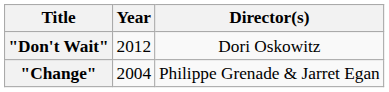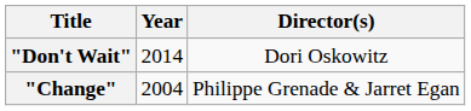 <table class="wikitable plainrowheaders" style="text-align:center;">
 <tr>
 <th scope="col">Title</th>
 <th scope="col">Year</th>
 <th scope="col">Director(s)</th>
 </tr>
 <tr>
 <th scope="row">"Don't Wait"</th>
-<td>2012</td>
+<td>2014</td>
 <td>Dori Oskowitz</td>
 </tr>
 <tr>
 <th scope="row">"Change"</th>
 <td>2004</td>
 <td>Philippe Grenade & Jarret Egan</td>
 </tr>
 </table>
